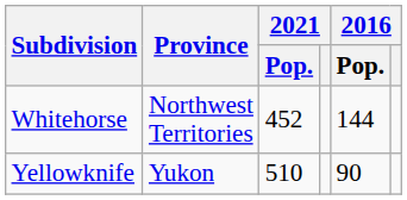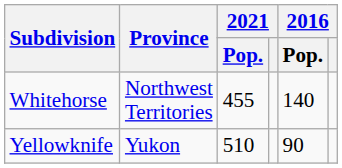 <table class="wikitable sortable">
 <tr>
 <th rowspan="2"><a href='#'>Subdivision</a></th>
 <th rowspan="2"><a href='#'>Province</a></th>
 <th colspan="2"><a href='#'>2021</a></th>
 <th colspan="2"><a href='#'>2016</a></th>
 </tr>
 <tr>
 <th><a href='#'>Pop.</a></th>
 <th></th>
 <th>Pop.</th>
 <th></th>
 </tr>
 <tr>
 <td><a href='#'>Whitehorse</a></td>
 <td><a href='#'>Northwest<br>Territories</a></td>
-<td>452</td>
+<td>455</td>
 <td></td>
-<td>144</td>
+<td>140</td>
 <td></td>
 </tr>
 <tr>
 <td><a href='#'>Yellowknife</a></td>
 <td><a href='#'>Yukon</a></td>
 <td>510</td>
 <td></td>
 <td>90</td>
 <td></td>
 </tr>
 </table>
